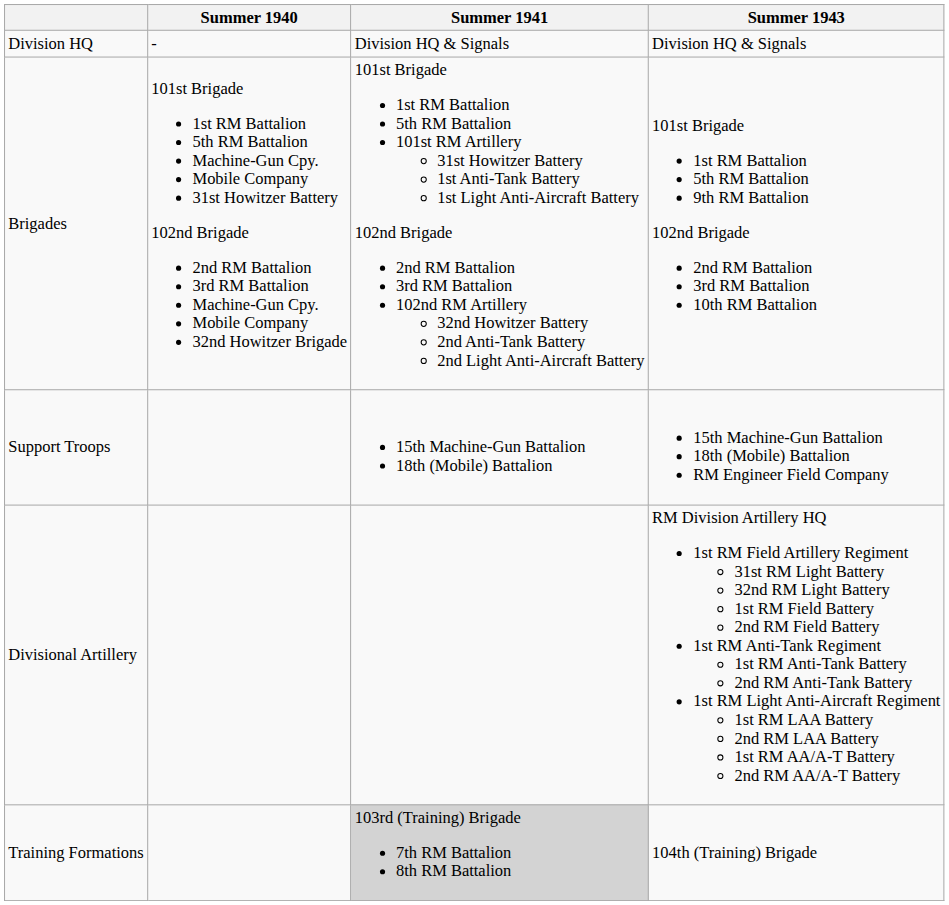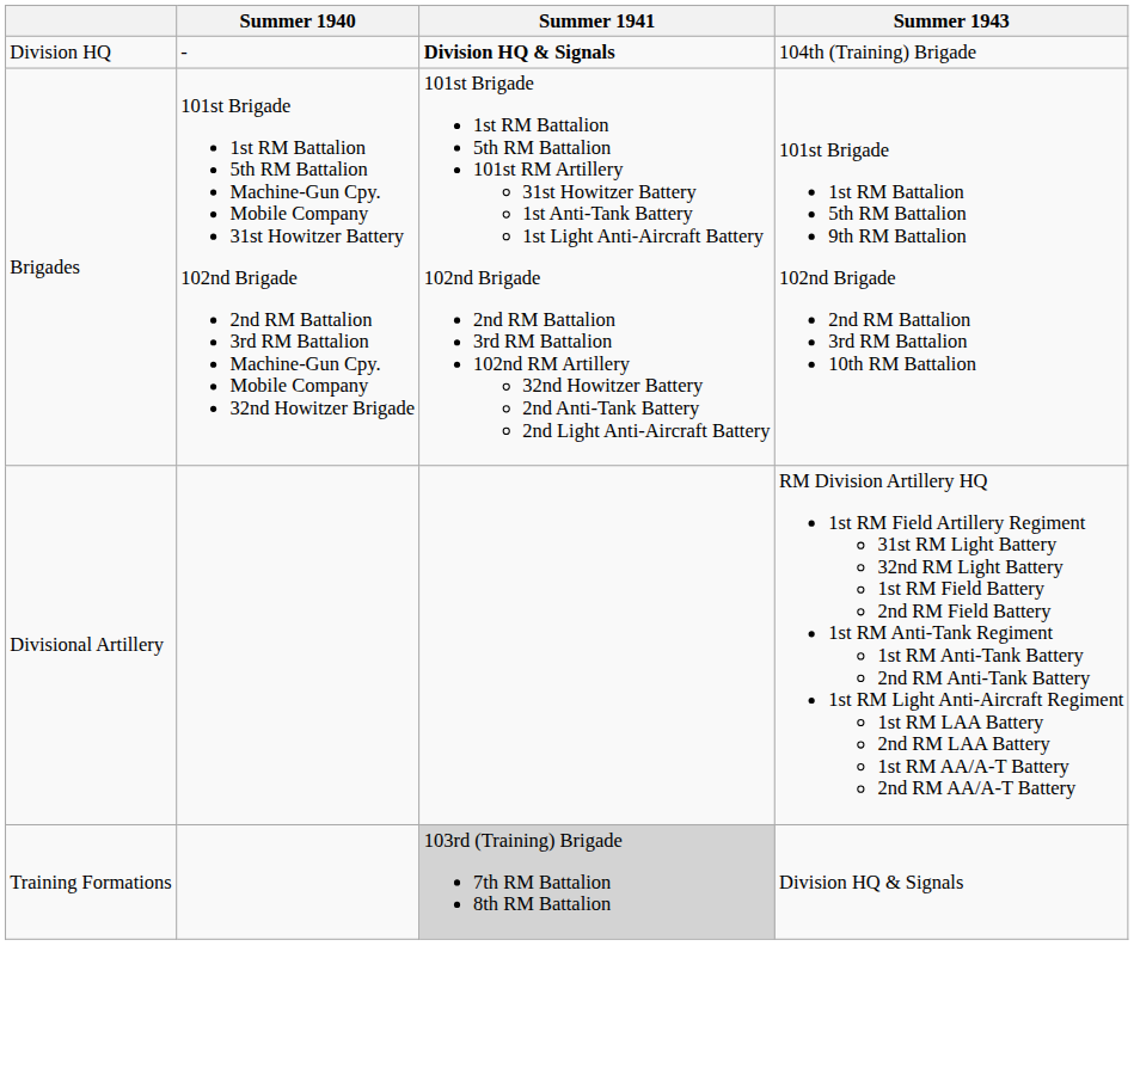 <table class="wikitable">
 <tr>
 <th></th>
 <th>Summer 1940</th>
 <th>Summer 1941</th>
 <th>Summer 1943</th>
 </tr>
 <tr>
 <td>Division HQ</td>
 <td>-</td>
-<td>Division HQ & Signals</td>
-<td>Division HQ & Signals</td>
+<td><strong>Division HQ & Signals</strong></td>
+<td>104th (Training) Brigade</td>
 </tr>
 <tr>
 <td>Brigades</td>
 <td>101st Brigade<br><ul><li>1st RM Battalion</li><li>5th RM Battalion</li><li>Machine-Gun Cpy.</li><li>Mobile Company</li><li>31st Howitzer Battery</li></ul>102nd Brigade<ul><li>2nd RM Battalion</li><li>3rd RM Battalion</li><li>Machine-Gun Cpy.</li><li>Mobile Company</li><li>32nd Howitzer Brigade</li></ul></td>
 <td>101st Brigade<br><ul><li>1st RM Battalion</li><li>5th RM Battalion</li><li>101st RM Artillery<ul><li>31st Howitzer Battery</li><li>1st Anti-Tank Battery</li><li>1st Light Anti-Aircraft Battery</li></ul></li></ul>102nd Brigade<ul><li>2nd RM Battalion</li><li>3rd RM Battalion</li><li>102nd RM Artillery<ul><li>32nd Howitzer Battery</li><li>2nd Anti-Tank Battery</li><li>2nd Light Anti-Aircraft Battery</li></ul></li></ul></td>
 <td>101st Brigade<br><ul><li>1st RM Battalion</li><li>5th RM Battalion</li><li>9th RM Battalion</li></ul>102nd Brigade<ul><li>2nd RM Battalion</li><li>3rd RM Battalion</li><li>10th RM Battalion</li></ul></td>
-</tr>
-<tr>
-<td>Support Troops</td>
-<td></td>
-<td><br><ul><li>15th Machine-Gun Battalion</li><li>18th (Mobile) Battalion</li></ul></td>
-<td><br><ul><li>15th Machine-Gun Battalion</li><li>18th (Mobile) Battalion</li><li>RM Engineer Field Company</li></ul></td>
 </tr>
 <tr>
 <td>Divisional Artillery</td>
 <td></td>
 <td></td>
 <td>RM Division Artillery HQ<br><ul><li>1st RM Field Artillery Regiment<ul><li>31st RM Light Battery</li><li>32nd RM Light Battery</li><li>1st RM Field Battery</li><li>2nd RM Field Battery</li></ul></li><li>1st RM Anti-Tank Regiment<ul><li>1st RM Anti-Tank Battery</li><li>2nd RM Anti-Tank Battery</li></ul></li><li>1st RM Light Anti-Aircraft Regiment<ul><li>1st RM LAA Battery</li><li>2nd RM LAA Battery</li><li>1st RM AA/A-T Battery</li><li>2nd RM AA/A-T Battery</li></ul></li></ul></td>
 </tr>
 <tr>
 <td>Training Formations</td>
 <td></td>
 <td style="background: lightgrey;">103rd (Training) Brigade<br><ul><li>7th RM Battalion</li><li>8th RM Battalion</li></ul></td>
-<td>104th (Training) Brigade</td>
+<td>Division HQ & Signals</td>
 </tr>
 </table>
